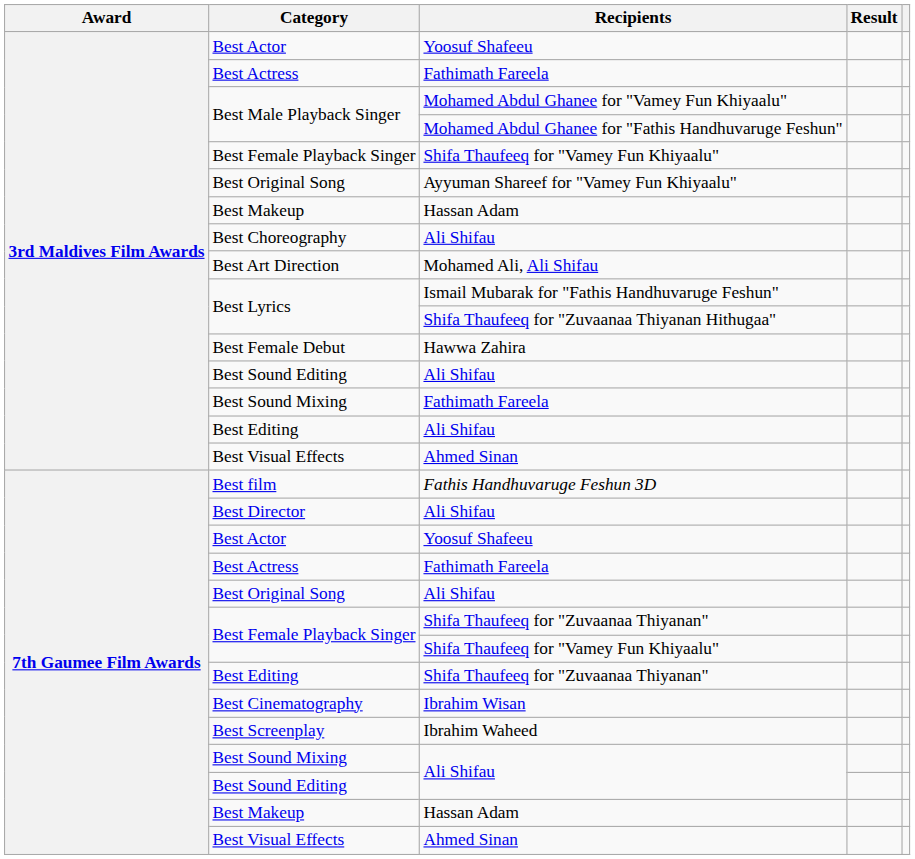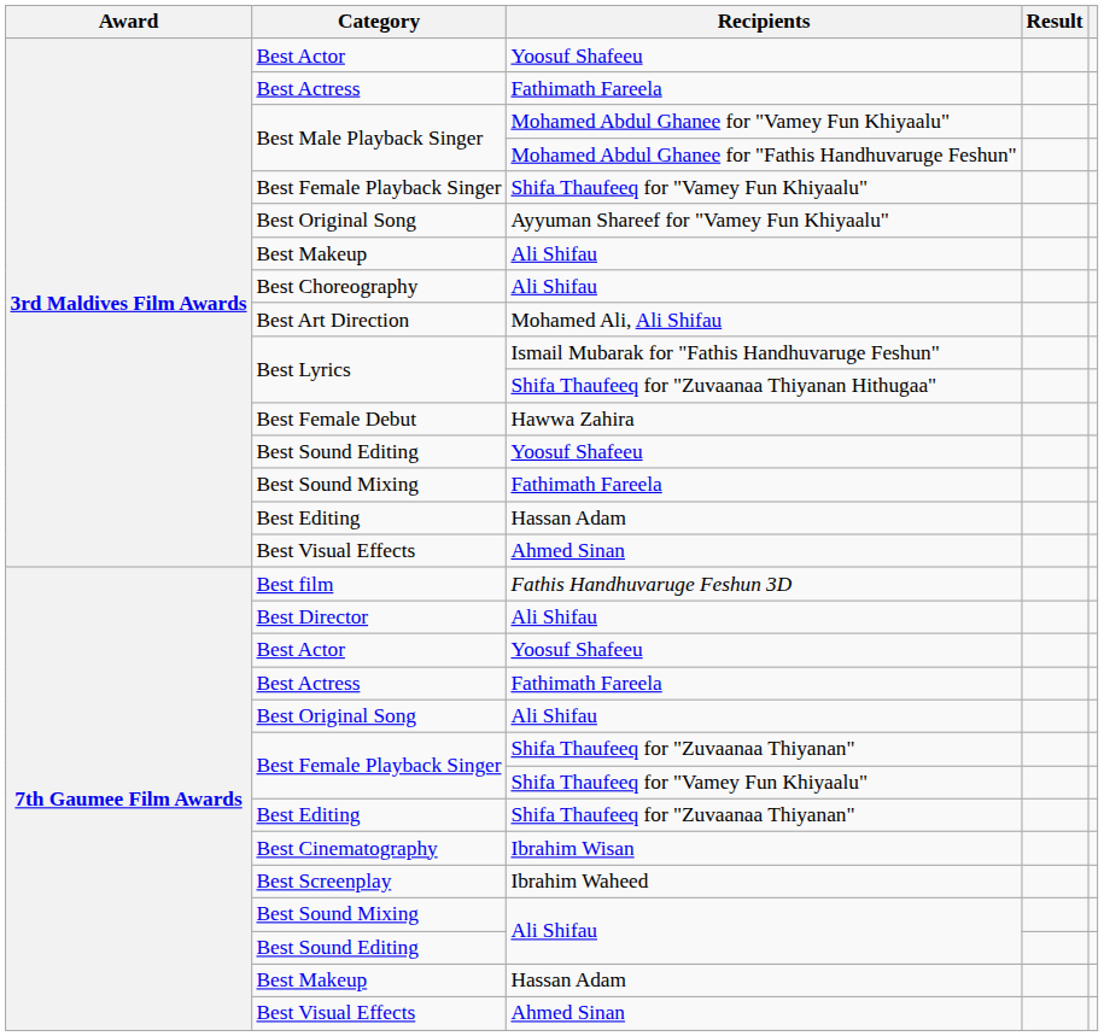 <table class="wikitable plainrowheaders sortable">
 <tr>
 <th scope="col">Award</th>
 <th scope="col">Category</th>
 <th scope="col">Recipients</th>
 <th scope="col">Result</th>
 <th scope="col" class="unsortable"></th>
 </tr>
 <tr>
 <th scope="row" rowspan="16"><a href='#'>3rd Maldives Film Awards</a></th>
 <td><a href='#'>Best Actor</a></td>
 <td><a href='#'>Yoosuf Shafeeu</a></td>
 <td></td>
 <td style="text-align:center;"></td>
 </tr>
 <tr>
 <td><a href='#'>Best Actress</a></td>
 <td><a href='#'>Fathimath Fareela</a></td>
 <td></td>
 <td style="text-align:center;"></td>
 </tr>
 <tr>
 <td rowspan="2">Best Male Playback Singer</td>
 <td><a href='#'>Mohamed Abdul Ghanee</a> for "Vamey Fun Khiyaalu"</td>
 <td></td>
 <td style="text-align:center;"></td>
 </tr>
 <tr>
 <td><a href='#'>Mohamed Abdul Ghanee</a> for "Fathis Handhuvaruge Feshun"</td>
 <td></td>
 <td style="text-align:center;"></td>
 </tr>
 <tr>
 <td>Best Female Playback Singer</td>
 <td><a href='#'>Shifa Thaufeeq</a> for "Vamey Fun Khiyaalu"</td>
 <td></td>
 <td style="text-align:center;"></td>
 </tr>
 <tr>
 <td>Best Original Song</td>
 <td>Ayyuman Shareef for "Vamey Fun Khiyaalu"</td>
 <td></td>
 <td style="text-align:center;"></td>
 </tr>
 <tr>
 <td>Best Makeup</td>
-<td>Hassan Adam</td>
+<td><a href='#'>Ali Shifau</a></td>
 <td></td>
 <td style="text-align:center;"></td>
 </tr>
 <tr>
 <td>Best Choreography</td>
 <td><a href='#'>Ali Shifau</a></td>
 <td></td>
 <td style="text-align:center;"></td>
 </tr>
 <tr>
 <td>Best Art Direction</td>
 <td>Mohamed Ali, <a href='#'>Ali Shifau</a></td>
 <td></td>
 <td style="text-align:center;"></td>
 </tr>
 <tr>
 <td rowspan="2">Best Lyrics</td>
 <td>Ismail Mubarak for "Fathis Handhuvaruge Feshun"</td>
 <td></td>
 <td style="text-align:center;"></td>
 </tr>
 <tr>
 <td><a href='#'>Shifa Thaufeeq</a> for "Zuvaanaa Thiyanan Hithugaa"</td>
 <td></td>
 <td style="text-align:center;"></td>
 </tr>
 <tr>
 <td>Best Female Debut</td>
 <td>Hawwa Zahira</td>
 <td></td>
 <td style="text-align:center;"></td>
 </tr>
 <tr>
 <td>Best Sound Editing</td>
-<td><a href='#'>Ali Shifau</a></td>
+<td><a href='#'>Yoosuf Shafeeu</a></td>
 <td></td>
 <td style="text-align:center;"></td>
 </tr>
 <tr>
 <td>Best Sound Mixing</td>
 <td><a href='#'>Fathimath Fareela</a></td>
 <td></td>
 <td style="text-align:center;"></td>
 </tr>
 <tr>
 <td>Best Editing</td>
-<td><a href='#'>Ali Shifau</a></td>
+<td>Hassan Adam</td>
 <td></td>
 <td style="text-align:center;"></td>
 </tr>
 <tr>
 <td>Best Visual Effects</td>
 <td><a href='#'>Ahmed Sinan</a></td>
 <td></td>
 <td style="text-align:center;"></td>
 </tr>
 <tr>
 <th scope="row" rowspan="22"><a href='#'>7th Gaumee Film Awards</a></th>
 <td><a href='#'>Best film</a></td>
 <td><em>Fathis Handhuvaruge Feshun 3D</em></td>
 <td></td>
 <td style="text-align:center;"></td>
 </tr>
 <tr>
 <td><a href='#'>Best Director</a></td>
 <td><a href='#'>Ali Shifau</a></td>
 <td></td>
 <td style="text-align:center;"></td>
 </tr>
 <tr>
 <td><a href='#'>Best Actor</a></td>
 <td><a href='#'>Yoosuf Shafeeu</a></td>
 <td></td>
 <td style="text-align:center;"></td>
 </tr>
 <tr>
 <td><a href='#'>Best Actress</a></td>
 <td><a href='#'>Fathimath Fareela</a></td>
 <td></td>
 <td style="text-align:center;"></td>
 </tr>
 <tr>
 <td><a href='#'>Best Original Song</a></td>
 <td><a href='#'>Ali Shifau</a></td>
 <td></td>
 <td style="text-align:center;"></td>
 </tr>
 <tr>
 <td rowspan="2"><a href='#'>Best Female Playback Singer</a></td>
 <td><a href='#'>Shifa Thaufeeq</a> for "Zuvaanaa Thiyanan"</td>
 <td></td>
 <td style="text-align:center;"></td>
 </tr>
 <tr>
 <td><a href='#'>Shifa Thaufeeq</a> for "Vamey Fun Khiyaalu"</td>
 <td></td>
 <td style="text-align:center;"></td>
 </tr>
 <tr>
 <td><a href='#'>Best Editing</a></td>
 <td><a href='#'>Shifa Thaufeeq</a> for "Zuvaanaa Thiyanan"</td>
 <td></td>
 <td style="text-align:center;"></td>
 </tr>
 <tr>
 <td><a href='#'>Best Cinematography</a></td>
 <td><a href='#'>Ibrahim Wisan</a></td>
 <td></td>
 <td style="text-align:center;"></td>
 </tr>
 <tr>
 <td><a href='#'>Best Screenplay</a></td>
 <td>Ibrahim Waheed</td>
 <td></td>
 <td style="text-align:center;"></td>
 </tr>
 <tr>
 <td><a href='#'>Best Sound Mixing</a></td>
 <td rowspan="2"><a href='#'>Ali Shifau</a></td>
 <td></td>
 <td style="text-align:center;"></td>
 </tr>
 <tr>
 <td><a href='#'>Best Sound Editing</a></td>
 <td></td>
 <td style="text-align:center;"></td>
 </tr>
 <tr>
 <td><a href='#'>Best Makeup</a></td>
 <td>Hassan Adam</td>
 <td></td>
 <td style="text-align:center;"></td>
 </tr>
 <tr>
 <td><a href='#'>Best Visual Effects</a></td>
 <td><a href='#'>Ahmed Sinan</a></td>
 <td></td>
 <td style="text-align:center;"></td>
 </tr>
 <tr>
 </tr>
 </table>
